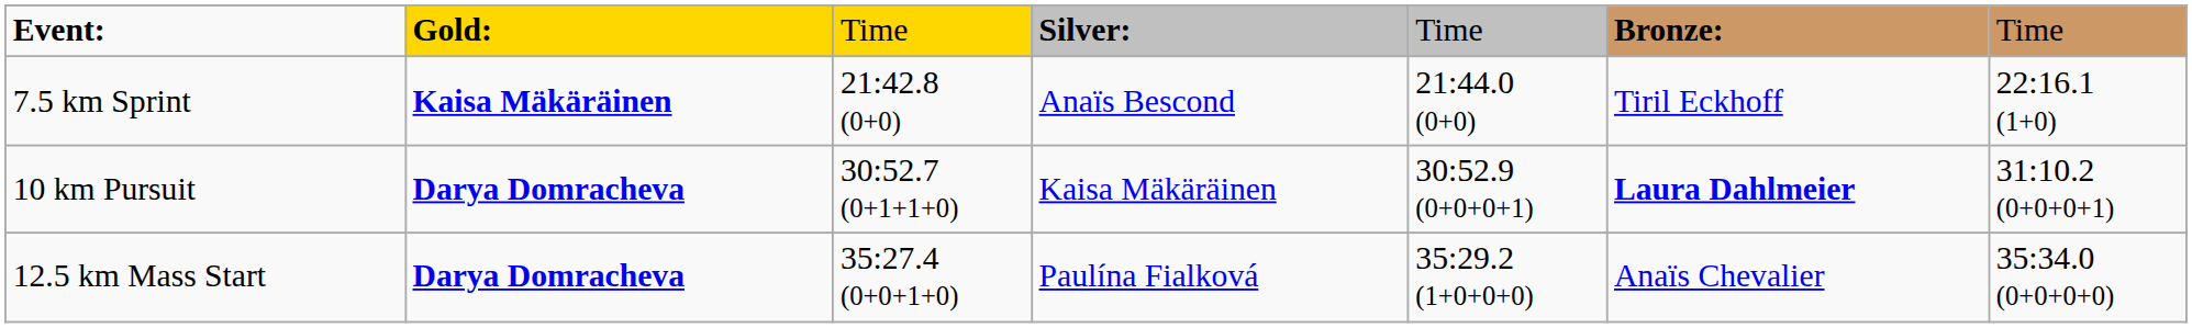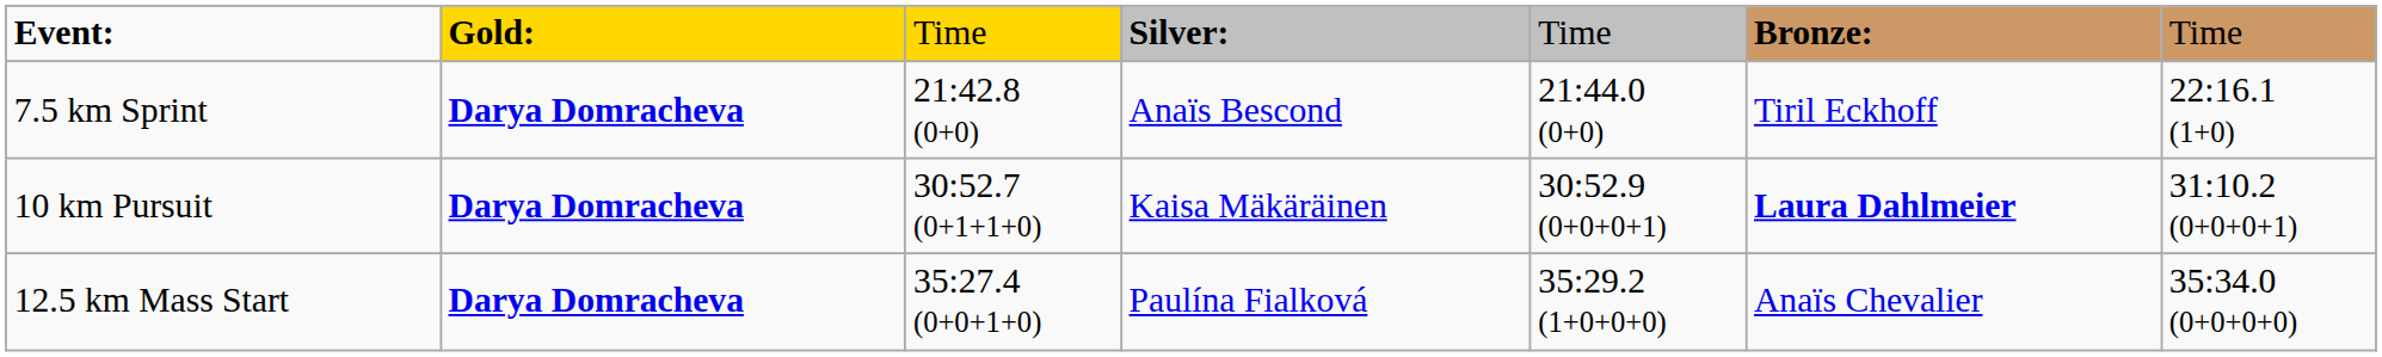 <table class="wikitable" width="85%">
 <tr>
 <td><strong>Event:</strong></td>
 <td bgcolor="gold"><strong>Gold:</strong></td>
 <td bgcolor="gold">Time</td>
 <td bgcolor="silver"><strong>Silver:</strong></td>
 <td bgcolor="silver">Time</td>
 <td bgcolor="CC9966"><strong>Bronze:</strong></td>
 <td bgcolor="CC9966">Time</td>
 </tr>
 <tr>
 <td>7.5 km Sprint<br></td>
-<td><strong><a href='#'>Kaisa Mäkäräinen</a></strong><br><small></small></td>
+<td><strong><a href='#'>Darya Domracheva</a></strong><br><small></small></td>
 <td>21:42.8<br><small>(0+0)</small></td>
 <td><a href='#'>Anaïs Bescond</a><br><small></small></td>
 <td>21:44.0<br><small>(0+0)</small></td>
 <td><a href='#'>Tiril Eckhoff</a><br><small></small></td>
 <td>22:16.1<br><small>(1+0)</small></td>
 </tr>
 <tr>
 <td>10 km Pursuit<br></td>
 <td><strong><a href='#'>Darya Domracheva</a></strong><br><small></small></td>
 <td>30:52.7<br><small>(0+1+1+0)</small></td>
 <td><a href='#'>Kaisa Mäkäräinen</a><br><small></small></td>
 <td>30:52.9<br><small>(0+0+0+1)</small></td>
 <td><strong><a href='#'>Laura Dahlmeier</a><br><small></small></strong></td>
 <td>31:10.2<br><small>(0+0+0+1)</small></td>
 </tr>
 <tr>
 <td>12.5 km Mass Start<br></td>
 <td><strong><a href='#'>Darya Domracheva</a></strong><br><small></small></td>
 <td>35:27.4<br><small>(0+0+1+0)</small></td>
 <td><a href='#'>Paulína Fialková</a><br><small></small></td>
 <td>35:29.2<br><small>(1+0+0+0)</small></td>
 <td><a href='#'>Anaïs Chevalier</a><br><small></small></td>
 <td>35:34.0<br><small>(0+0+0+0)</small></td>
 </tr>
 </table>
